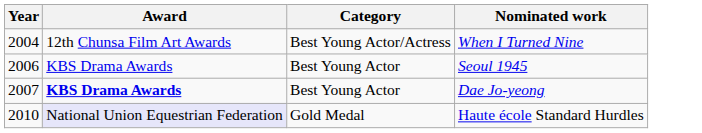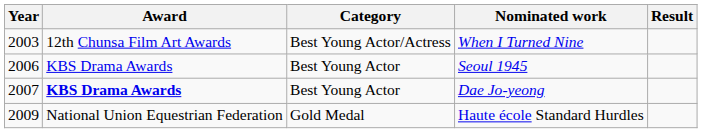 <table class="wikitable">
 <tr>
 <th>Year</th>
 <th>Award</th>
 <th>Category</th>
 <th>Nominated work</th>
+<th>Result</th>
 </tr>
 <tr>
-<td>2004</td>
+<td>2003</td>
 <td>12th <a href='#'>Chunsa Film Art Awards</a></td>
 <td>Best Young Actor/Actress</td>
 <td><em><a href='#'>When I Turned Nine</a></em></td>
+<td></td>
 </tr>
 <tr>
 <td>2006</td>
 <td><a href='#'>KBS Drama Awards</a></td>
 <td>Best Young Actor</td>
 <td><em><a href='#'>Seoul 1945</a></em></td>
+<td></td>
 </tr>
 <tr>
 <td>2007</td>
 <td><strong><a href='#'>KBS Drama Awards</a></strong></td>
 <td>Best Young Actor</td>
 <td><em><a href='#'>Dae Jo-yeong</a></em></td>
+<td></td>
 </tr>
 <tr>
-<td>2010</td>
-<td style="background: lavender;">National Union Equestrian Federation</td>
+<td>2009</td>
+<td>National Union Equestrian Federation</td>
 <td>Gold Medal</td>
 <td><a href='#'>Haute école</a> Standard Hurdles</td>
+<td></td>
 </tr>
 </table>
